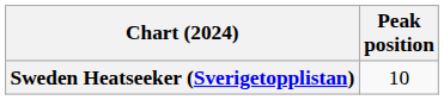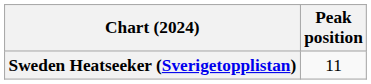 <table class="wikitable sortable plainrowheaders" style="text-align:center">
 <tr>
 <th scope="col">Chart (2024)</th>
 <th scope="col">Peak<br>position</th>
 </tr>
 <tr>
 <th scope="row">Sweden Heatseeker (<a href='#'>Sverigetopplistan</a>)</th>
-<td>10</td>
+<td>11</td>
 </tr>
 </table>
